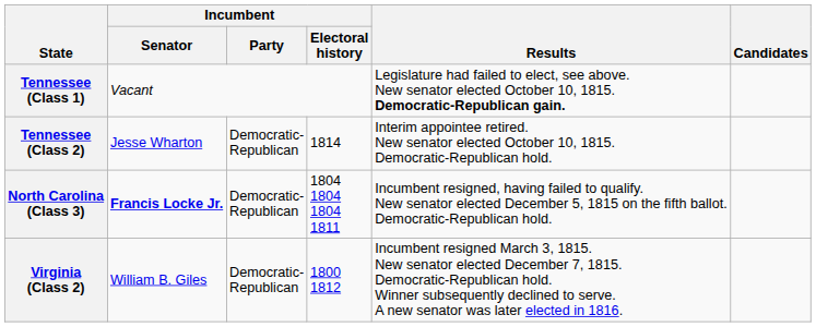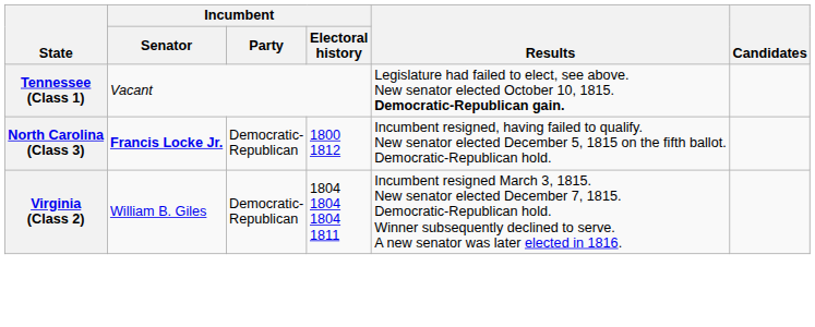 <table class=wikitable>
 <tr valign=bottom>
 <th rowspan=2>State</th>
 <th colspan=3>Incumbent</th>
 <th rowspan=2>Results</th>
 <th rowspan=2>Candidates</th>
 </tr>
 <tr>
 <th>Senator</th>
 <th>Party</th>
 <th>Electoral<br>history</th>
 </tr>
 <tr>
 <th><a href='#'>Tennessee</a><br>(Class 1)</th>
 <td colspan=3><em>Vacant</em></td>
 <td>Legislature had failed to elect, see above.<br>New senator elected October 10, 1815.<br><strong>Democratic-Republican gain.</strong></td>
 <td nowrap></td>
 </tr>
 <tr>
-<th><a href='#'>Tennessee</a><br>(Class 2)</th>
-<td><a href='#'>Jesse Wharton</a></td>
-<td>Democratic-<br>Republican</td>
-<td>1814</td>
-<td>Interim appointee retired.<br>New senator elected October 10, 1815.<br>Democratic-Republican hold.</td>
-<td nowrap></td>
-</tr>
-<tr>
 <th><a href='#'>North Carolina</a><br>(Class 3)</th>
 <td><strong><a href='#'>Francis Locke Jr.</a></strong></td>
 <td>Democratic-<br>Republican</td>
-<td>1804<br><a href='#'>1804</a><br><a href='#'>1804</a><br><a href='#'>1811</a></td>
+<td><a href='#'>1800</a><br><a href='#'>1812</a></td>
 <td>Incumbent resigned, having failed to qualify.<br>New senator elected December 5, 1815 on the fifth ballot.<br>Democratic-Republican hold.</td>
 <td nowrap></td>
 </tr>
 <tr>
 <th><a href='#'>Virginia</a><br>(Class 2)</th>
 <td><a href='#'>William B. Giles</a></td>
 <td>Democratic-<br>Republican</td>
-<td><a href='#'>1800</a><br><a href='#'>1812</a></td>
+<td>1804<br><a href='#'>1804</a><br><a href='#'>1804</a><br><a href='#'>1811</a></td>
 <td>Incumbent resigned March 3, 1815.<br>New senator elected December 7, 1815.<br>Democratic-Republican hold.<br>Winner subsequently declined to serve.<br>A new senator was later <a href='#'>elected in 1816</a>.</td>
 <td nowrap></td>
 </tr>
 </table>
